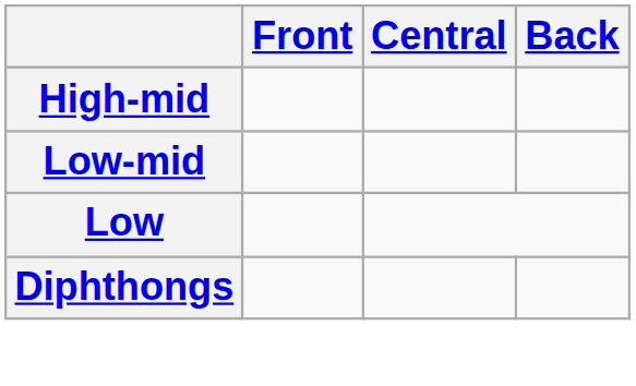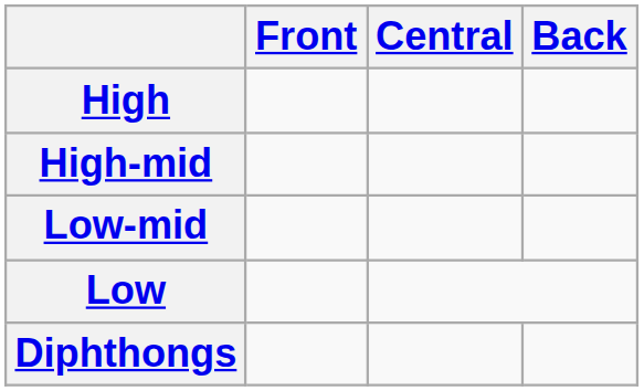 <table class="wikitable" style="text-align:center">
 <tr>
 <th></th>
 <th><a href='#'>Front</a></th>
 <th><a href='#'>Central</a></th>
 <th><a href='#'>Back</a></th>
+</tr>
+<tr>
+<th><a href='#'>High</a></th>
+<td align="center"></td>
+<td></td>
+<td></td>
 </tr>
 <tr>
 <th><a href='#'>High-mid</a></th>
 <td></td>
 <td></td>
 <td></td>
 </tr>
 <tr>
 <th><a href='#'>Low-mid</a></th>
 <td></td>
 <td></td>
 <td></td>
 </tr>
 <tr>
 <th><a href='#'>Low</a></th>
 <td></td>
 <td colspan="2"></td>
 </tr>
 <tr>
 <th><a href='#'>Diphthongs</a></th>
 <td></td>
 <td></td>
 <td></td>
 </tr>
 </table>
